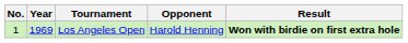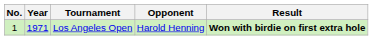 <table class="wikitable" style="font-size:95%;">
 <tr>
 <th>No.</th>
 <th>Year</th>
 <th>Tournament</th>
 <th>Opponent</th>
 <th>Result</th>
 </tr>
 <tr style="background:#D0F0C0;">
 <td align=center>1</td>
-<td><a href='#'>1969</a></td>
+<td><a href='#'>1971</a></td>
 <td><a href='#'>Los Angeles Open</a></td>
 <td> <a href='#'>Harold Henning</a></td>
 <td><strong>Won with birdie on first extra hole</strong></td>
 </tr>
 </table>
